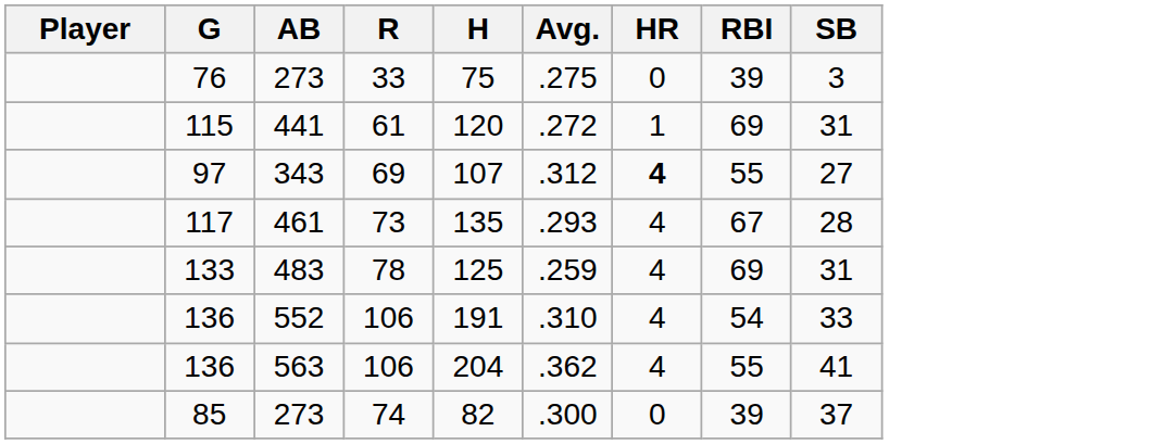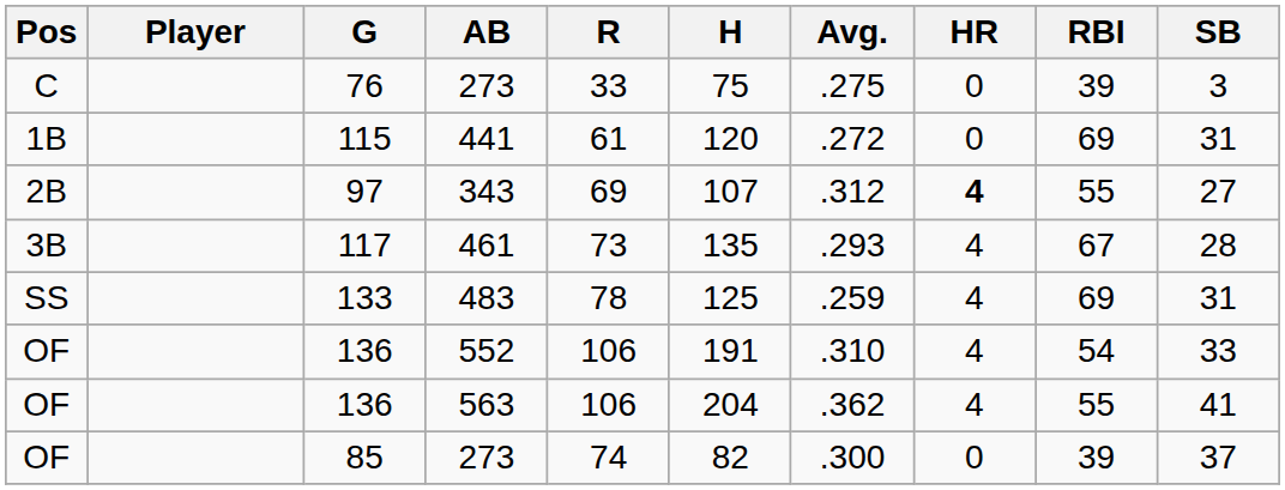 <table class="wikitable sortable">
 <tr>
+<th bgcolor="#DDDDFF" width="5%">Pos</th>
 <th bgcolor="#DDDDFF" width="16%">Player</th>
 <th bgcolor="#DDDDFF" width="9%">G</th>
 <th bgcolor="#DDDDFF" width="9%">AB</th>
 <th bgcolor="#DDDDFF" width="9%">R</th>
 <th bgcolor="#DDDDFF" width="9%">H</th>
 <th bgcolor="#DDDDFF" width="9%">Avg.</th>
 <th bgcolor="#DDDDFF" width="9%">HR</th>
 <th bgcolor="#DDDDFF" width="9%">RBI</th>
 <th bgcolor="#DDDDFF" width="9%">SB</th>
 </tr>
 <tr align="center">
+<td>C</td>
 <td></td>
 <td>76</td>
 <td>273</td>
 <td>33</td>
 <td>75</td>
 <td>.275</td>
 <td>0</td>
 <td>39</td>
 <td>3</td>
 </tr>
 <tr align="center">
+<td>1B</td>
 <td></td>
 <td>115</td>
 <td>441</td>
 <td>61</td>
 <td>120</td>
 <td>.272</td>
-<td>1</td>
+<td>0</td>
 <td>69</td>
 <td>31</td>
 </tr>
 <tr align="center">
+<td>2B</td>
 <td></td>
 <td>97</td>
 <td>343</td>
 <td>69</td>
 <td>107</td>
 <td>.312</td>
 <td><strong>4</strong></td>
 <td>55</td>
 <td>27</td>
 </tr>
 <tr align="center">
+<td>3B</td>
 <td></td>
 <td>117</td>
 <td>461</td>
 <td>73</td>
 <td>135</td>
 <td>.293</td>
 <td>4</td>
 <td>67</td>
 <td>28</td>
 </tr>
 <tr align="center">
+<td>SS</td>
 <td></td>
 <td>133</td>
 <td>483</td>
 <td>78</td>
 <td>125</td>
 <td>.259</td>
 <td>4</td>
 <td>69</td>
 <td>31</td>
 </tr>
 <tr align="center">
+<td>OF</td>
 <td></td>
 <td>136</td>
 <td>552</td>
 <td>106</td>
 <td>191</td>
 <td>.310</td>
 <td>4</td>
 <td>54</td>
 <td>33</td>
 </tr>
 <tr align="center">
+<td>OF</td>
 <td></td>
 <td>136</td>
 <td>563</td>
 <td>106</td>
 <td>204</td>
 <td>.362</td>
 <td>4</td>
 <td>55</td>
 <td>41</td>
 </tr>
 <tr align="center">
+<td>OF</td>
 <td></td>
 <td>85</td>
 <td>273</td>
 <td>74</td>
 <td>82</td>
 <td>.300</td>
 <td>0</td>
 <td>39</td>
 <td>37</td>
 </tr>
 </table>
